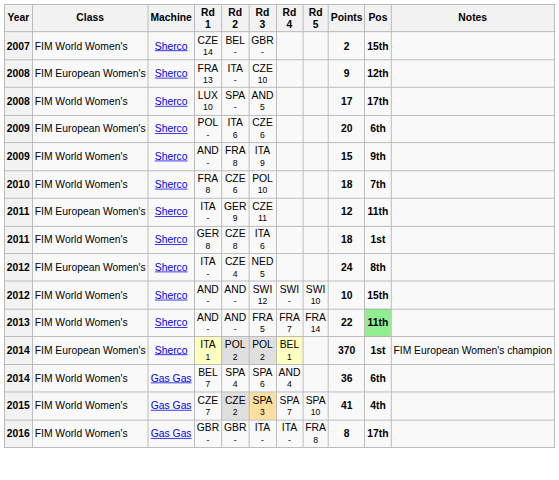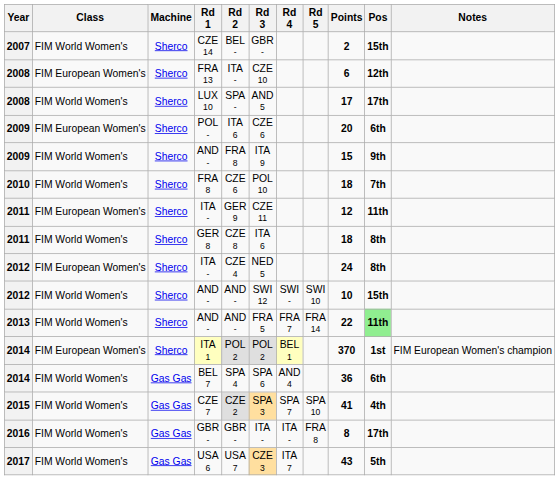 <table class="wikitable" style="font-size: 85%; text-align:center">
 <tr valign="top">
 <th valign="middle">Year</th>
 <th valign="middle">Class</th>
 <th valign="middle">Machine</th>
 <th>Rd<br>1</th>
 <th>Rd<br>2</th>
 <th>Rd<br>3</th>
 <th>Rd<br>4</th>
 <th>Rd<br>5</th>
 <th valign="middle">Points</th>
 <th valign="middle">Pos</th>
 <th valign="middle">Notes</th>
 </tr>
 <tr>
 <th>2007</th>
 <td align="left">FIM World Women's</td>
 <td><a href='#'>Sherco</a></td>
 <td>CZE<br><small>14</small></td>
 <td>BEL<br><small>-</small></td>
 <td>GBR<br><small>-</small></td>
 <td></td>
 <td></td>
 <td><strong>2</strong></td>
 <td><strong>15th</strong></td>
 <td></td>
 </tr>
 <tr>
 <th>2008</th>
 <td align="left">FIM European Women's</td>
 <td><a href='#'>Sherco</a></td>
 <td>FRA<br><small>13</small></td>
 <td>ITA<br><small>-</small></td>
 <td>CZE<br><small>10</small></td>
 <td></td>
 <td></td>
-<td><strong>9</strong></td>
+<td><strong>6</strong></td>
 <td><strong>12th</strong></td>
 <td></td>
 </tr>
 <tr>
 <th>2008</th>
 <td align="left">FIM World Women's</td>
 <td><a href='#'>Sherco</a></td>
 <td>LUX<br><small>10</small></td>
 <td>SPA<br><small>-</small></td>
 <td>AND<br><small>5</small></td>
 <td></td>
 <td></td>
 <td><strong>17</strong></td>
 <td><strong>17th</strong></td>
 <td></td>
 </tr>
 <tr>
 <th>2009</th>
 <td align="left">FIM European Women's</td>
 <td><a href='#'>Sherco</a></td>
 <td>POL<br><small>-</small></td>
 <td>ITA<br><small>6</small></td>
 <td>CZE<br><small>6</small></td>
 <td></td>
 <td></td>
 <td><strong>20</strong></td>
 <td><strong>6th</strong></td>
 <td></td>
 </tr>
 <tr>
 <th>2009</th>
 <td align="left">FIM World Women's</td>
 <td><a href='#'>Sherco</a></td>
 <td>AND<br><small>-</small></td>
 <td>FRA<br><small>8</small></td>
 <td>ITA<br><small>9</small></td>
 <td></td>
 <td></td>
 <td><strong>15</strong></td>
 <td><strong>9th</strong></td>
 <td></td>
 </tr>
 <tr>
 <th>2010</th>
 <td align="left">FIM World Women's</td>
 <td><a href='#'>Sherco</a></td>
 <td>FRA<br><small>8</small></td>
 <td>CZE<br><small>6</small></td>
 <td>POL<br><small>10</small></td>
 <td></td>
 <td></td>
 <td><strong>18</strong></td>
 <td><strong>7th</strong></td>
 <td></td>
 </tr>
 <tr>
 <th>2011</th>
 <td align="left">FIM European Women's</td>
 <td><a href='#'>Sherco</a></td>
 <td>ITA<br><small>-</small></td>
 <td>GER<br><small>9</small></td>
 <td>CZE<br><small>11</small></td>
 <td></td>
 <td></td>
 <td><strong>12</strong></td>
 <td><strong>11th</strong></td>
 <td></td>
 </tr>
 <tr>
 <th>2011</th>
 <td align="left">FIM World Women's</td>
 <td><a href='#'>Sherco</a></td>
 <td>GER<br><small>8</small></td>
 <td>CZE<br><small>8</small></td>
 <td>ITA<br><small>6</small></td>
 <td></td>
 <td></td>
 <td><strong>18</strong></td>
-<td><strong> 1st</strong></td>
+<td><strong>8th</strong></td>
 <td></td>
 </tr>
 <tr>
 <th>2012</th>
 <td align="left">FIM European Women's</td>
 <td><a href='#'>Sherco</a></td>
 <td>ITA<br><small>-</small></td>
 <td>CZE<br><small>4</small></td>
 <td>NED<br><small>5</small></td>
 <td></td>
 <td></td>
 <td><strong>24</strong></td>
 <td><strong>8th</strong></td>
 <td></td>
 </tr>
 <tr>
 <th>2012</th>
 <td align="left">FIM World Women's</td>
 <td><a href='#'>Sherco</a></td>
 <td>AND<br><small>-</small></td>
 <td>AND<br><small>-</small></td>
 <td>SWI<br><small>12</small></td>
 <td>SWI<br><small>-</small></td>
 <td>SWI<br><small>10</small></td>
 <td><strong>10</strong></td>
 <td><strong>15th</strong></td>
 <td></td>
 </tr>
 <tr>
 <th>2013</th>
 <td align="left">FIM World Women's</td>
 <td><a href='#'>Sherco</a></td>
 <td>AND<br><small>-</small></td>
 <td>AND<br><small>-</small></td>
 <td>FRA<br><small>5</small></td>
 <td>FRA<br><small>7</small></td>
 <td>FRA<br><small>14</small></td>
 <td><strong>22</strong></td>
 <td style="background: lightgreen;"><strong>11th</strong></td>
 <td></td>
 </tr>
 <tr>
 <th>2014</th>
 <td align="left">FIM European Women's</td>
 <td><a href='#'>Sherco</a></td>
 <td style="background:#FFFFBF;">ITA<br><small>1</small></td>
 <td style="background:#DFDFDF;">POL<br><small>2</small></td>
 <td style="background:#DFDFDF;">POL<br><small>2</small></td>
 <td style="background:#FFFFBF;">BEL<br><small>1</small></td>
 <td></td>
 <td><strong>370</strong></td>
 <td><strong> 1st</strong></td>
 <td>FIM European Women's champion</td>
 </tr>
 <tr>
 <th>2014</th>
 <td align="left">FIM World Women's</td>
 <td><a href='#'>Gas Gas</a></td>
 <td>BEL<br><small>7</small></td>
 <td>SPA<br><small>4</small></td>
 <td>SPA<br><small>6</small></td>
 <td>AND<br><small>4</small></td>
 <td></td>
 <td><strong>36</strong></td>
 <td><strong> 6th</strong></td>
 <td></td>
 </tr>
 <tr>
 <th>2015</th>
 <td align="left">FIM World Women's</td>
 <td><a href='#'>Gas Gas</a></td>
 <td>CZE<br><small>7</small></td>
 <td style="background:#DFDFDF;">CZE<br><small>2</small></td>
 <td style="background:#FFDF9F;">SPA<br><small>3</small></td>
 <td>SPA<br><small>7</small></td>
 <td>SPA<br><small>10</small></td>
 <td><strong>41</strong></td>
 <td><strong>4th</strong></td>
 <td></td>
 </tr>
 <tr>
 <th>2016</th>
 <td align="left">FIM World Women's</td>
 <td><a href='#'>Gas Gas</a></td>
 <td>GBR<br><small>-</small></td>
 <td>GBR<br><small>-</small></td>
 <td>ITA<br><small>-</small></td>
 <td>ITA<br><small>-</small></td>
 <td>FRA<br><small>8</small></td>
 <td><strong>8</strong></td>
 <td><strong>17th</strong></td>
 <td></td>
 </tr>
+<tr>
+<th>2017</th>
+<td align="left">FIM World Women's</td>
+<td><a href='#'>Gas Gas</a></td>
+<td>USA<br><small>6</small></td>
+<td>USA<br><small>7</small></td>
+<td style="background:#FFDF9F;">CZE<br><small>3</small></td>
+<td>ITA<br><small>7</small></td>
+<td></td>
+<td><strong>43</strong></td>
+<td><strong>5th</strong></td>
+<td></td>
+</tr>
 </table>
